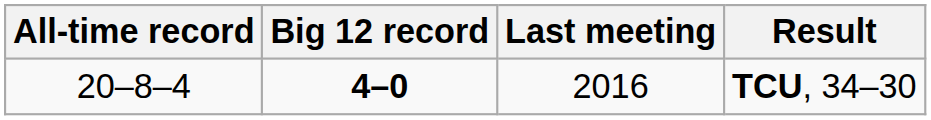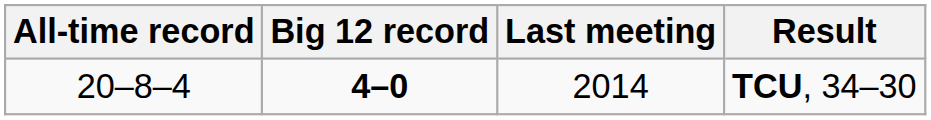 <table class="wikitable">
 <tr style="text-align:center;">
 <th>All-time record</th>
 <th>Big 12 record</th>
 <th>Last meeting</th>
 <th>Result</th>
 </tr>
 <tr style="text-align:center;">
 <td>20–8–4</td>
 <td><strong>4–0</strong></td>
-<td>2016</td>
+<td>2014</td>
 <td><strong>TCU</strong>, 34–30</td>
 </tr>
 </table>
